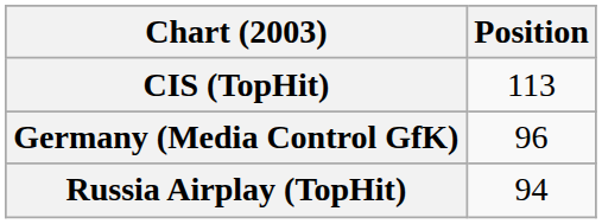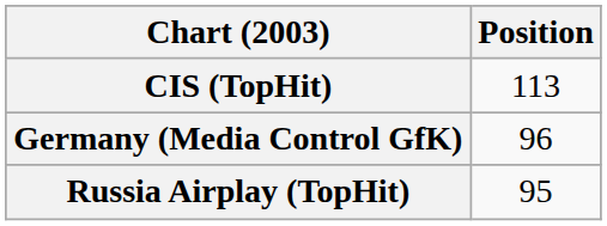 <table class="wikitable sortable plainrowheaders" style="text-align:center">
 <tr>
 <th align="left">Chart (2003)</th>
 <th style="text-align:center;">Position</th>
 </tr>
 <tr>
 <th scope="row">CIS (TopHit)</th>
 <td>113</td>
 </tr>
 <tr>
 <th scope="row">Germany (Media Control GfK)</th>
 <td style="text-align:center;">96</td>
 </tr>
 <tr>
 <th scope="row">Russia Airplay (TopHit)</th>
-<td>94</td>
+<td>95</td>
 </tr>
 </table>
